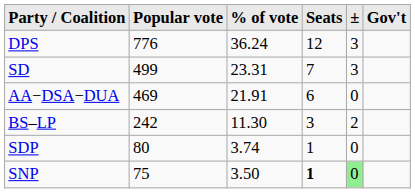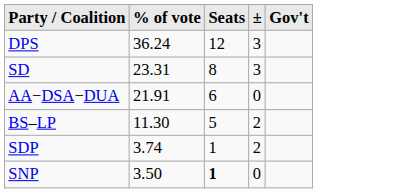 <table class="wikitable" style="text-align:left;">
 <tr>
 <th style="background-color:#E9E9E9" align=left valign=top>Party / Coalition</th>
-<th style="background-color:#E9E9E9">Popular vote</th>
 <th style="background-color:#E9E9E9">% of vote</th>
 <th style="background-color:#E9E9E9">Seats</th>
 <th style="background-color:#E9E9E9">±</th>
 <th style="background-color:#E9E9E9">Gov't</th>
 </tr>
 <tr>
 <td><a href='#'>DPS</a></td>
-<td>776</td>
 <td>36.24</td>
 <td>12</td>
 <td>3</td>
 <td></td>
 </tr>
 <tr>
 <td><a href='#'>SD</a></td>
-<td>499</td>
 <td>23.31</td>
-<td>7</td>
+<td>8</td>
 <td>3</td>
 <td></td>
 </tr>
 <tr>
 <td><a href='#'>AA</a>−<a href='#'>DSA</a>−<a href='#'>DUA</a></td>
-<td>469</td>
 <td>21.91</td>
 <td>6</td>
 <td>0</td>
 <td></td>
 </tr>
 <tr>
 <td><a href='#'>BS</a>–<a href='#'>LP</a></td>
-<td>242</td>
 <td>11.30</td>
-<td>3</td>
+<td>5</td>
 <td>2</td>
 <td></td>
 </tr>
 <tr>
 <td><a href='#'>SDP</a></td>
-<td>80</td>
 <td>3.74</td>
 <td>1</td>
-<td>0</td>
+<td>2</td>
 <td></td>
 </tr>
 <tr>
 <td><a href='#'>SNP</a></td>
-<td>75</td>
 <td>3.50</td>
 <td><strong>1</strong></td>
-<td style="background: lightgreen;">0</td>
+<td>0</td>
 <td></td>
 </tr>
 </table>
